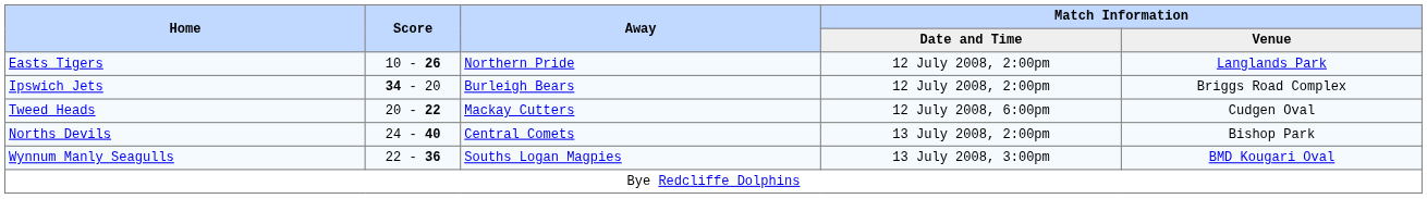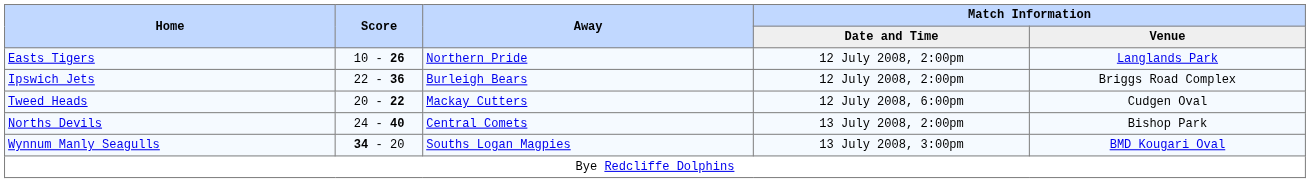 <table border=1 style="border-collapse:collapse; font-size:90%; text-align:center;" cellpadding=3 cellspacing=0>
 <tr bgcolor=#C1D8FF>
 <th rowspan=2 width=12%>Home</th>
 <th rowspan=2 width=3%>Score</th>
 <th rowspan=2 width=12%>Away</th>
 <th colspan=5>Match Information</th>
 </tr>
 <tr bgcolor=#EFEFEF>
 <th width=10%>Date and Time</th>
 <th width=10%>Venue</th>
 </tr>
 <tr bgcolor=#F5FAFF>
 <td align=left> <a href='#'>Easts Tigers</a></td>
 <td>10 - <strong>26</strong></td>
 <td align=left> <a href='#'>Northern Pride</a></td>
 <td>12 July 2008, 2:00pm</td>
 <td><a href='#'>Langlands Park</a></td>
 </tr>
 <tr bgcolor=#F5FAFF>
 <td align=left> <a href='#'>Ipswich Jets</a></td>
-<td><strong>34</strong> - 20</td>
+<td>22 - <strong>36</strong></td>
 <td align=left> <a href='#'>Burleigh Bears</a></td>
 <td>12 July 2008, 2:00pm</td>
 <td>Briggs Road Complex</td>
 </tr>
 <tr bgcolor=#F5FAFF>
 <td align=left> <a href='#'>Tweed Heads</a></td>
 <td>20 - <strong>22</strong></td>
 <td align=left> <a href='#'>Mackay Cutters</a></td>
 <td>12 July 2008, 6:00pm</td>
 <td>Cudgen Oval</td>
 </tr>
 <tr bgcolor=#F5FAFF>
 <td align=left> <a href='#'>Norths Devils</a></td>
 <td>24 - <strong>40</strong></td>
 <td align=left> <a href='#'>Central Comets</a></td>
 <td>13 July 2008, 2:00pm</td>
 <td>Bishop Park</td>
 </tr>
 <tr bgcolor=#F5FAFF>
 <td align=left> <a href='#'>Wynnum Manly Seagulls</a></td>
-<td>22 - <strong>36</strong></td>
+<td><strong>34</strong> - 20</td>
 <td align=left> <a href='#'>Souths Logan Magpies</a></td>
 <td>13 July 2008, 3:00pm</td>
 <td><a href='#'>BMD Kougari Oval</a></td>
 </tr>
 <tr>
 <td colspan=5>Bye  <a href='#'>Redcliffe Dolphins</a></td>
 </tr>
 </table>
